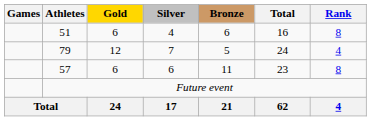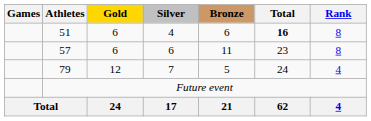 <table class="wikitable sortable" style="text-align:center; font-size:90%;">
 <tr>
 <th>Games</th>
 <th>Athletes</th>
 <th style="background:gold; width:4.5em; font-weight:bold;">Gold</th>
 <th style="background:silver; width:4.5em; font-weight:bold;">Silver</th>
 <th style="background:#cc9966; width:4.5em; font-weight:bold;">Bronze</th>
 <th style="width:4.5em; font-weight:bold;">Total</th>
 <th style="width:4.5em; font-weight:bold;"><a href='#'>Rank</a></th>
 </tr>
 <tr>
 <td align=left></td>
 <td>51</td>
 <td>6</td>
 <td>4</td>
 <td>6</td>
-<td>16</td>
+<td><strong>16</strong></td>
+<td><a href='#'>8</a></td>
+</tr>
+<tr>
+<td align=left></td>
+<td>57</td>
+<td>6</td>
+<td>6</td>
+<td>11</td>
+<td>23</td>
 <td><a href='#'>8</a></td>
 </tr>
 <tr>
 <td align=left></td>
 <td>79</td>
 <td>12</td>
 <td>7</td>
 <td>5</td>
 <td>24</td>
 <td><a href='#'>4</a></td>
-</tr>
-<tr>
-<td align=left></td>
-<td>57</td>
-<td>6</td>
-<td>6</td>
-<td>11</td>
-<td>23</td>
-<td><a href='#'>8</a></td>
 </tr>
 <tr>
 <td align=left></td>
 <td colspan=6><em>Future event</em></td>
 </tr>
 <tr>
 <th colspan=2>Total</th>
 <th>24</th>
 <th>17</th>
 <th>21</th>
 <th>62</th>
 <th><a href='#'>4</a></th>
 </tr>
 </table>
